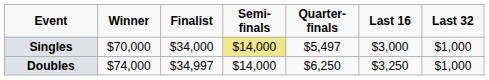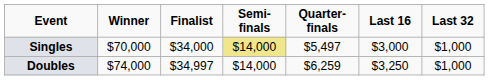 <table class="wikitable" style="font-size:90%; text-align:center">
 <tr>
 <td width="104px"><strong>Event</strong></td>
 <td width="68px"><strong>Winner</strong></td>
 <td width="68px"><strong>Finalist</strong></td>
 <td width="68px"><strong>Semi-finals</strong></td>
 <td width="80px"><strong>Quarter-finals</strong></td>
 <td width="68px"><strong>Last 16</strong></td>
 <td width="68px"><strong>Last 32</strong></td>
 </tr>
 <tr>
 <td bgcolor="#dfe2e9"><strong>Singles</strong></td>
 <td>$70,000</td>
 <td>$34,000</td>
 <td style="background: khaki;">$14,000</td>
 <td>$5,497</td>
 <td>$3,000</td>
 <td>$1,000</td>
 </tr>
 <tr>
 <td bgcolor="#dfe2e9"><strong>Doubles</strong></td>
 <td>$74,000</td>
 <td>$34,997</td>
 <td>$14,000</td>
-<td>$6,250</td>
+<td>$6,259</td>
 <td>$3,250</td>
 <td>$1,000</td>
 </tr>
 </table>
